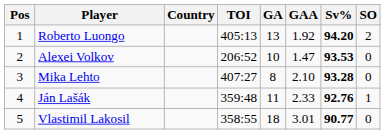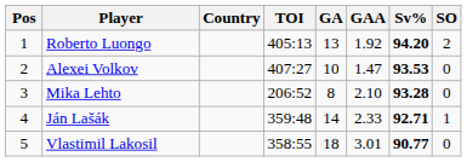 <table class="wikitable sortable" style="text-align: center;">
 <tr>
 <th width=30>Pos</th>
 <th width=150>Player</th>
 <th>Country</th>
 <th width=20>TOI</th>
 <th width=20>GA</th>
 <th width=20>GAA</th>
 <th width=20>Sv%</th>
 <th width=20>SO</th>
 </tr>
 <tr>
 <td>1</td>
 <td align=left><a href='#'>Roberto Luongo</a></td>
 <td align=left></td>
 <td>405:13</td>
 <td>13</td>
 <td>1.92</td>
 <td><strong>94.20</strong></td>
 <td>2</td>
 </tr>
 <tr>
 <td>2</td>
 <td align=left><a href='#'>Alexei Volkov</a></td>
 <td align=left></td>
-<td>206:52</td>
+<td>407:27</td>
 <td>10</td>
 <td>1.47</td>
 <td><strong>93.53</strong></td>
 <td>0</td>
 </tr>
 <tr>
 <td>3</td>
 <td align=left><a href='#'>Mika Lehto</a></td>
 <td align=left></td>
-<td>407:27</td>
+<td>206:52</td>
 <td>8</td>
 <td>2.10</td>
 <td><strong>93.28</strong></td>
 <td>0</td>
 </tr>
 <tr>
 <td>4</td>
 <td align=left><a href='#'>Ján Lašák</a></td>
 <td align=left></td>
 <td>359:48</td>
-<td>11</td>
+<td>14</td>
 <td>2.33</td>
-<td><strong>92.76</strong></td>
+<td><strong>92.71</strong></td>
 <td>1</td>
 </tr>
 <tr>
 <td>5</td>
 <td align=left><a href='#'>Vlastimil Lakosil</a></td>
 <td align=left></td>
 <td>358:55</td>
 <td>18</td>
 <td>3.01</td>
 <td><strong>90.77</strong></td>
 <td>0</td>
 </tr>
 </table>
